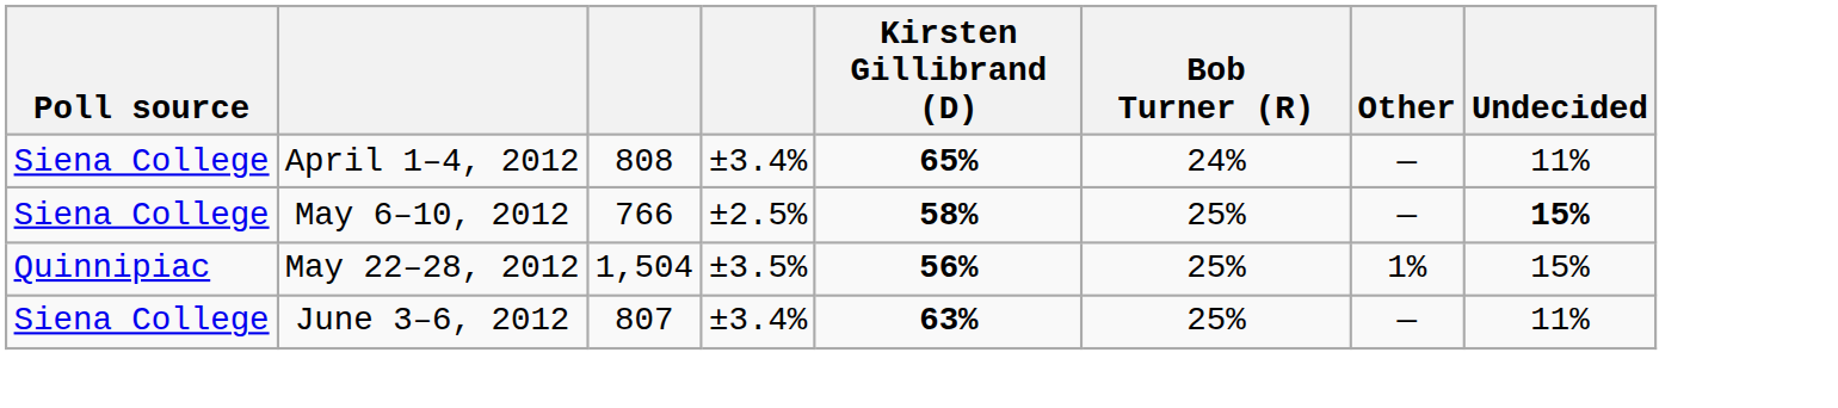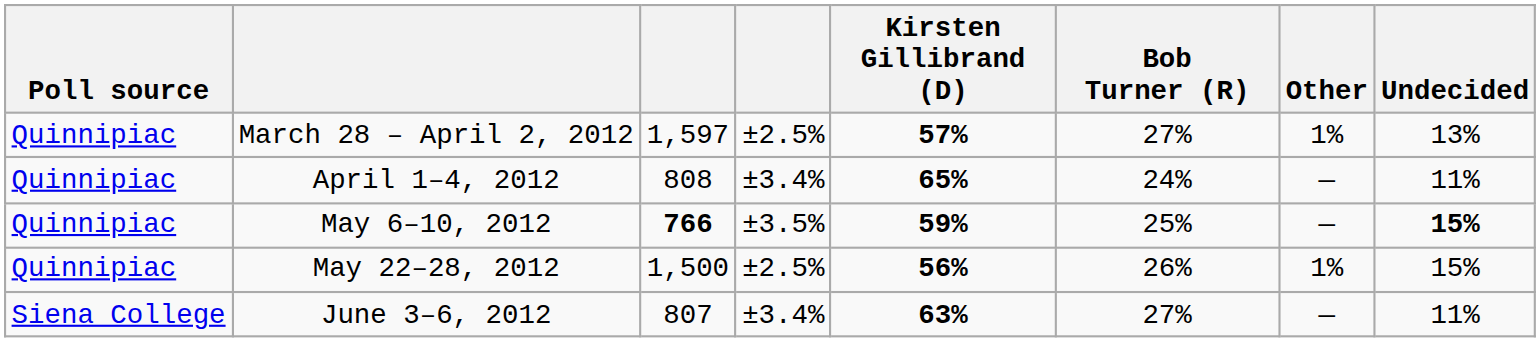 <table class="wikitable" style="text-align:center">
 <tr valign= bottom>
 <th>Poll source</th>
 <th></th>
 <th></th>
 <th></th>
 <th style="width:100px;">Kirsten<br>Gillibrand (D)</th>
 <th style="width:100px;">Bob<br>Turner (R)</th>
 <th>Other</th>
 <th>Undecided</th>
 </tr>
 <tr>
-<td align=left><a href='#'>Siena College</a></td>
+<td align=left><a href='#'>Quinnipiac</a></td>
+<td>March 28 – April 2, 2012</td>
+<td>1,597</td>
+<td>±2.5%</td>
+<td><strong>57%</strong></td>
+<td>27%</td>
+<td>1%</td>
+<td>13%</td>
+</tr>
+<tr>
+<td align=left><a href='#'>Quinnipiac</a></td>
 <td>April 1–4, 2012</td>
 <td>808</td>
 <td>±3.4%</td>
 <td><strong>65%</strong></td>
 <td>24%</td>
 <td>—</td>
 <td>11%</td>
 </tr>
 <tr>
-<td align=left><a href='#'>Siena College</a></td>
+<td align=left><a href='#'>Quinnipiac</a></td>
 <td>May 6–10, 2012</td>
-<td>766</td>
-<td>±2.5%</td>
-<td><strong>58%</strong></td>
+<td><strong>766</strong></td>
+<td>±3.5%</td>
+<td><strong>59%</strong></td>
 <td>25%</td>
 <td>—</td>
 <td><strong>15%</strong></td>
 </tr>
 <tr>
 <td align=left><a href='#'>Quinnipiac</a></td>
 <td>May 22–28, 2012</td>
-<td>1,504</td>
-<td>±3.5%</td>
+<td>1,500</td>
+<td>±2.5%</td>
 <td><strong>56%</strong></td>
-<td>25%</td>
+<td>26%</td>
 <td>1%</td>
 <td>15%</td>
 </tr>
 <tr>
 <td align=left><a href='#'>Siena College</a></td>
 <td>June 3–6, 2012</td>
 <td>807</td>
 <td>±3.4%</td>
 <td><strong>63%</strong></td>
-<td>25%</td>
+<td>27%</td>
 <td>—</td>
 <td>11%</td>
 </tr>
 </table>
